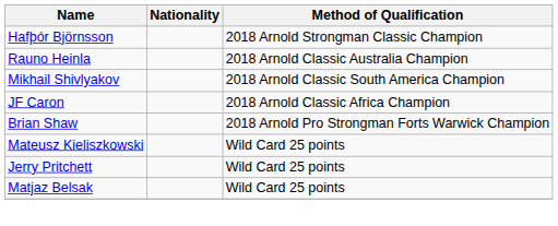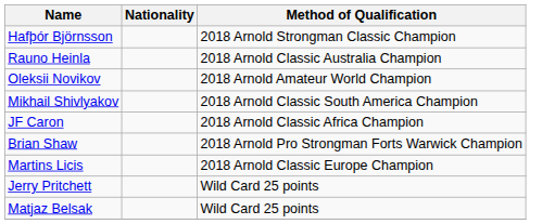 <table class="wikitable">
 <tr>
 <th>Name</th>
 <th>Nationality</th>
 <th>Method of Qualification</th>
 </tr>
 <tr>
 <td><a href='#'>Hafþór Björnsson</a></td>
 <td></td>
 <td>2018 Arnold Strongman Classic Champion</td>
 </tr>
 <tr>
 <td><a href='#'>Rauno Heinla</a></td>
 <td></td>
 <td>2018 Arnold Classic Australia Champion</td>
 </tr>
 <tr>
+<td><a href='#'>Oleksii Novikov</a></td>
+<td></td>
+<td>2018 Arnold Amateur World Champion</td>
+</tr>
+<tr>
 <td><a href='#'>Mikhail Shivlyakov</a></td>
 <td></td>
 <td>2018 Arnold Classic South America Champion</td>
 </tr>
 <tr>
 <td><a href='#'>JF Caron</a></td>
 <td></td>
 <td>2018 Arnold Classic Africa Champion</td>
 </tr>
 <tr>
 <td><a href='#'>Brian Shaw</a></td>
 <td></td>
 <td>2018 Arnold Pro Strongman Forts Warwick Champion</td>
 </tr>
 <tr>
-<td><a href='#'>Mateusz Kieliszkowski</a></td>
+<td><a href='#'>Martins Licis</a></td>
 <td></td>
-<td>Wild Card 25 points</td>
+<td>2018 Arnold Classic Europe Champion</td>
 </tr>
 <tr>
 <td><a href='#'>Jerry Pritchett</a></td>
 <td></td>
 <td>Wild Card 25 points</td>
 </tr>
 <tr>
 <td><a href='#'>Matjaz Belsak</a></td>
 <td></td>
 <td>Wild Card 25 points</td>
 </tr>
 <tr>
 </tr>
 </table>
